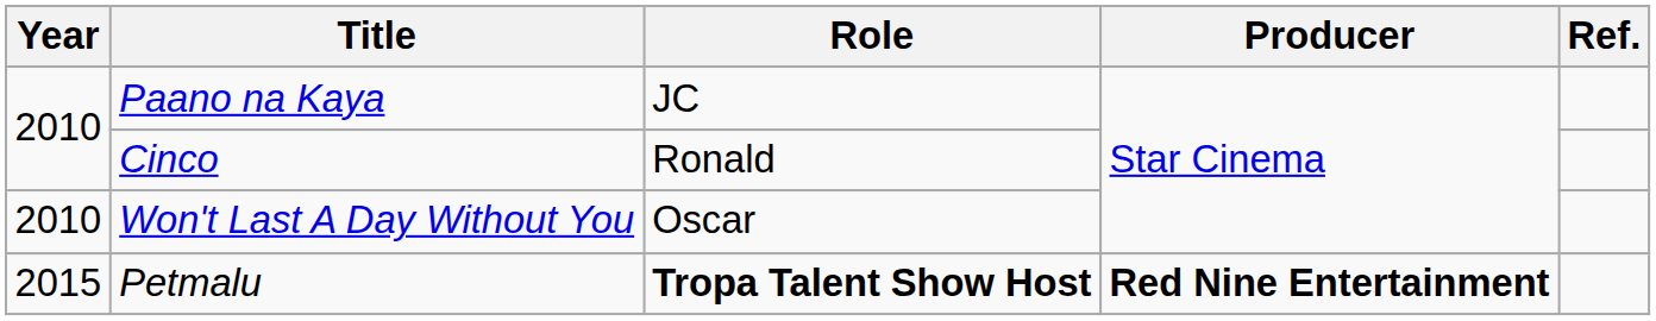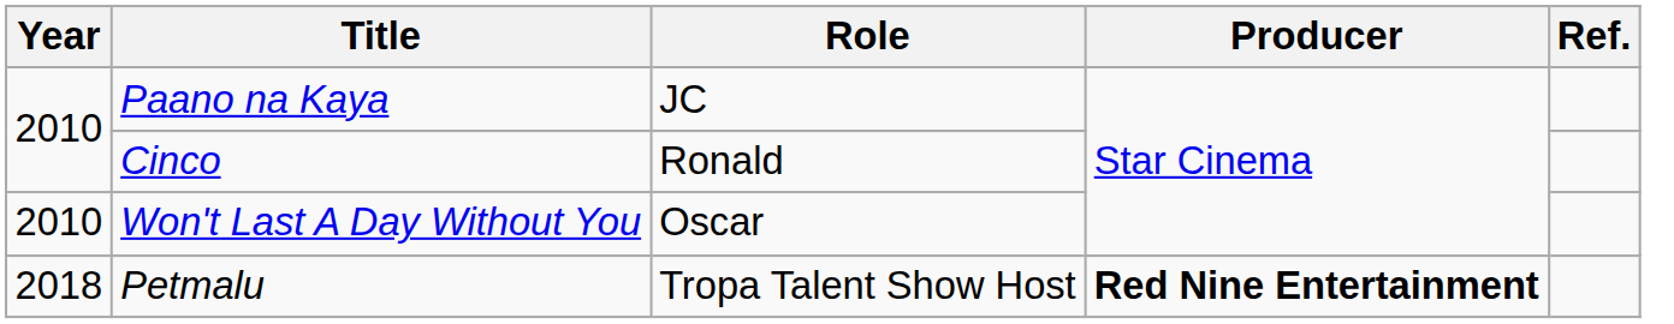 <table class="wikitable sortable">
 <tr>
 <th>Year</th>
 <th>Title</th>
 <th>Role</th>
 <th>Producer</th>
 <th>Ref.</th>
 </tr>
 <tr>
 <td rowspan=2>2010</td>
 <td><em><a href='#'>Paano na Kaya</a></em></td>
 <td>JC</td>
 <td rowspan=3><a href='#'>Star Cinema</a></td>
 <td></td>
 </tr>
 <tr>
 <td><em><a href='#'>Cinco</a></em></td>
 <td>Ronald</td>
 <td></td>
 </tr>
 <tr>
 <td>2010</td>
 <td><em><a href='#'>Won't Last A Day Without You</a></em></td>
 <td>Oscar</td>
 <td></td>
 </tr>
 <tr>
-<td>2015</td>
+<td>2018</td>
 <td><em>Petmalu</em></td>
-<td><strong>Tropa Talent Show Host</strong></td>
+<td>Tropa Talent Show Host</td>
 <td><strong>Red Nine Entertainment</strong></td>
 <td></td>
 </tr>
 </table>
